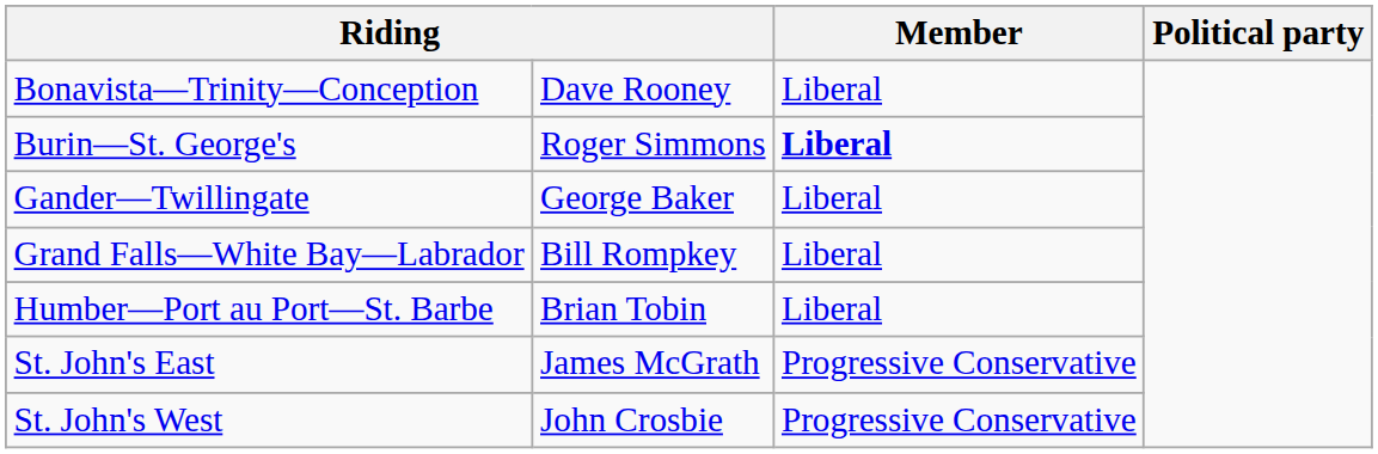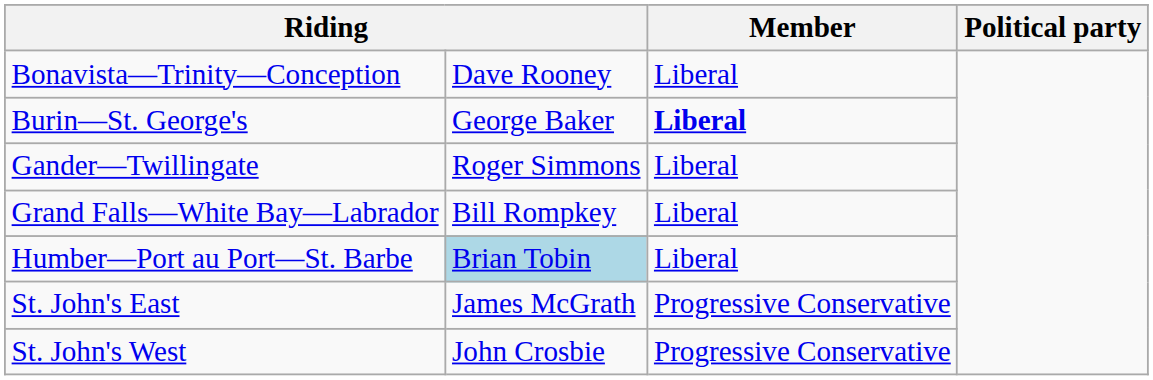 <table class="wikitable">
 <tr>
 <th colspan="2">Riding</th>
 <th>Member</th>
 <th>Political party</th>
 </tr>
 <tr>
 <td><a href='#'>Bonavista—Trinity—Conception</a></td>
 <td><a href='#'>Dave Rooney</a></td>
 <td><a href='#'>Liberal</a></td>
 </tr>
 <tr>
 <td><a href='#'>Burin—St. George's</a></td>
-<td><a href='#'>Roger Simmons</a></td>
+<td><a href='#'>George Baker</a></td>
 <td><strong><a href='#'>Liberal</a></strong></td>
 </tr>
 <tr>
 <td><a href='#'>Gander—Twillingate</a></td>
-<td><a href='#'>George Baker</a></td>
+<td><a href='#'>Roger Simmons</a></td>
 <td><a href='#'>Liberal</a></td>
 </tr>
 <tr>
 <td><a href='#'>Grand Falls—White Bay—Labrador</a></td>
 <td><a href='#'>Bill Rompkey</a></td>
 <td><a href='#'>Liberal</a></td>
 </tr>
 <tr>
 <td><a href='#'>Humber—Port au Port—St. Barbe</a></td>
-<td><a href='#'>Brian Tobin</a></td>
+<td style="background: lightblue;"><a href='#'>Brian Tobin</a></td>
 <td><a href='#'>Liberal</a></td>
 </tr>
 <tr>
 <td><a href='#'>St. John's East</a></td>
 <td><a href='#'>James McGrath</a></td>
 <td><a href='#'>Progressive Conservative</a></td>
 </tr>
 <tr>
 <td><a href='#'>St. John's West</a></td>
 <td><a href='#'>John Crosbie</a></td>
 <td><a href='#'>Progressive Conservative</a></td>
 </tr>
 </table>
